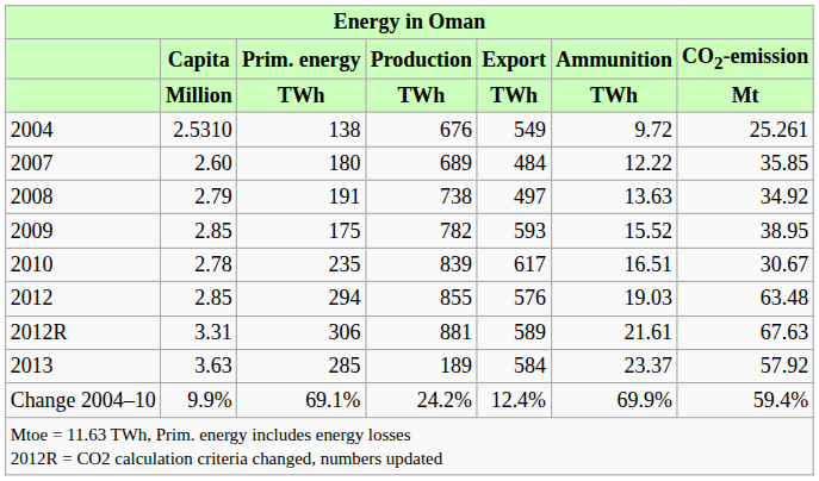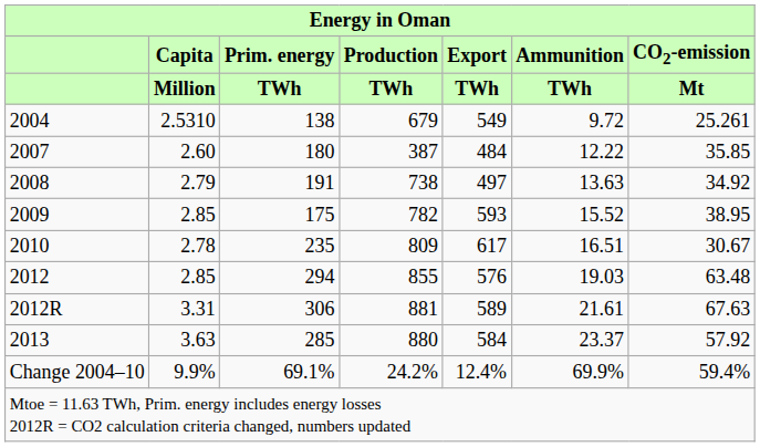 <table class="wikitable">
 <tr>
 <th colspan="7" align="center" style="background-color: #cfb;">Energy in Oman</th>
 </tr>
 <tr>
 <th style="background-color: #cfb;"></th>
 <th style="background-color: #cfb;">Capita</th>
 <th style="background-color: #cfb;">Prim. energy</th>
 <th style="background-color: #cfb;">Production</th>
 <th style="background-color: #cfb;">Export</th>
 <th style="background-color: #cfb;">Ammunition</th>
 <th style="background-color: #cfb;">CO<sub>2</sub>-emission</th>
 </tr>
 <tr ---->
 <th style="background-color: #cfb;"></th>
 <th style="background-color: #cfb;">Million</th>
 <th style="background-color: #cfb;">TWh</th>
 <th style="background-color: #cfb;">TWh</th>
 <th style="background-color: #cfb;">TWh</th>
 <th style="background-color: #cfb;">TWh</th>
 <th style="background-color: #cfb;">Mt</th>
 </tr>
 <tr ---->
 <td align="left">2004</td>
 <td align="right">2.5310</td>
 <td align="right">138</td>
-<td align="right">676</td>
+<td align="right">679</td>
 <td align="right">549</td>
 <td align="right">9.72</td>
 <td align="right">25.261</td>
 </tr>
 <tr ---->
 <td align="left">2007</td>
 <td align="right">2.60</td>
 <td align="right">180</td>
-<td align="right">689</td>
+<td align="right">387</td>
 <td align="right">484</td>
 <td align="right">12.22</td>
 <td align="right">35.85</td>
 </tr>
 <tr ---->
 <td align="left">2008</td>
 <td align="right">2.79</td>
 <td align="right">191</td>
 <td align="right">738</td>
 <td align="right">497</td>
 <td align="right">13.63</td>
 <td align="right">34.92</td>
 </tr>
 <tr ---->
 <td align="left">2009</td>
 <td align="right">2.85</td>
 <td align="right">175</td>
 <td align="right">782</td>
 <td align="right">593</td>
 <td align="right">15.52</td>
 <td align="right">38.95</td>
 </tr>
 <tr ---->
 <td align="left">2010</td>
 <td align="right">2.78</td>
 <td align="right">235</td>
-<td align="right">839</td>
+<td align="right">809</td>
 <td align="right">617</td>
 <td align="right">16.51</td>
 <td align="right">30.67</td>
 </tr>
 <tr ---->
 <td align="left">2012</td>
 <td align="right">2.85</td>
 <td align="right">294</td>
 <td align="right">855</td>
 <td align="right">576</td>
 <td align="right">19.03</td>
 <td align="right">63.48</td>
 </tr>
 <tr ---->
 <td align="left">2012R</td>
 <td align="right">3.31</td>
 <td align="right">306</td>
 <td align="right">881</td>
 <td align="right">589</td>
 <td align="right">21.61</td>
 <td align="right">67.63</td>
 </tr>
 <tr ---->
 <td align="left">2013</td>
 <td align="right">3.63</td>
 <td align="right">285</td>
-<td align="right">189</td>
+<td align="right">880</td>
 <td align="right">584</td>
 <td align="right">23.37</td>
 <td align="right">57.92</td>
 </tr>
 <tr ---->
 <td align="left">Change 2004–10</td>
 <td align="right">9.9%</td>
 <td align="right">69.1%</td>
 <td align="right">24.2%</td>
 <td align="right">12.4%</td>
 <td align="right">69.9%</td>
 <td align="right">59.4%</td>
 </tr>
 <tr ---->
 <td align="left" colspan=7><small> Mtoe = 11.63 TWh, Prim. energy includes energy losses </small><br><small>2012R = CO2 calculation criteria changed, numbers updated </small></td>
 </tr>
 </table>
